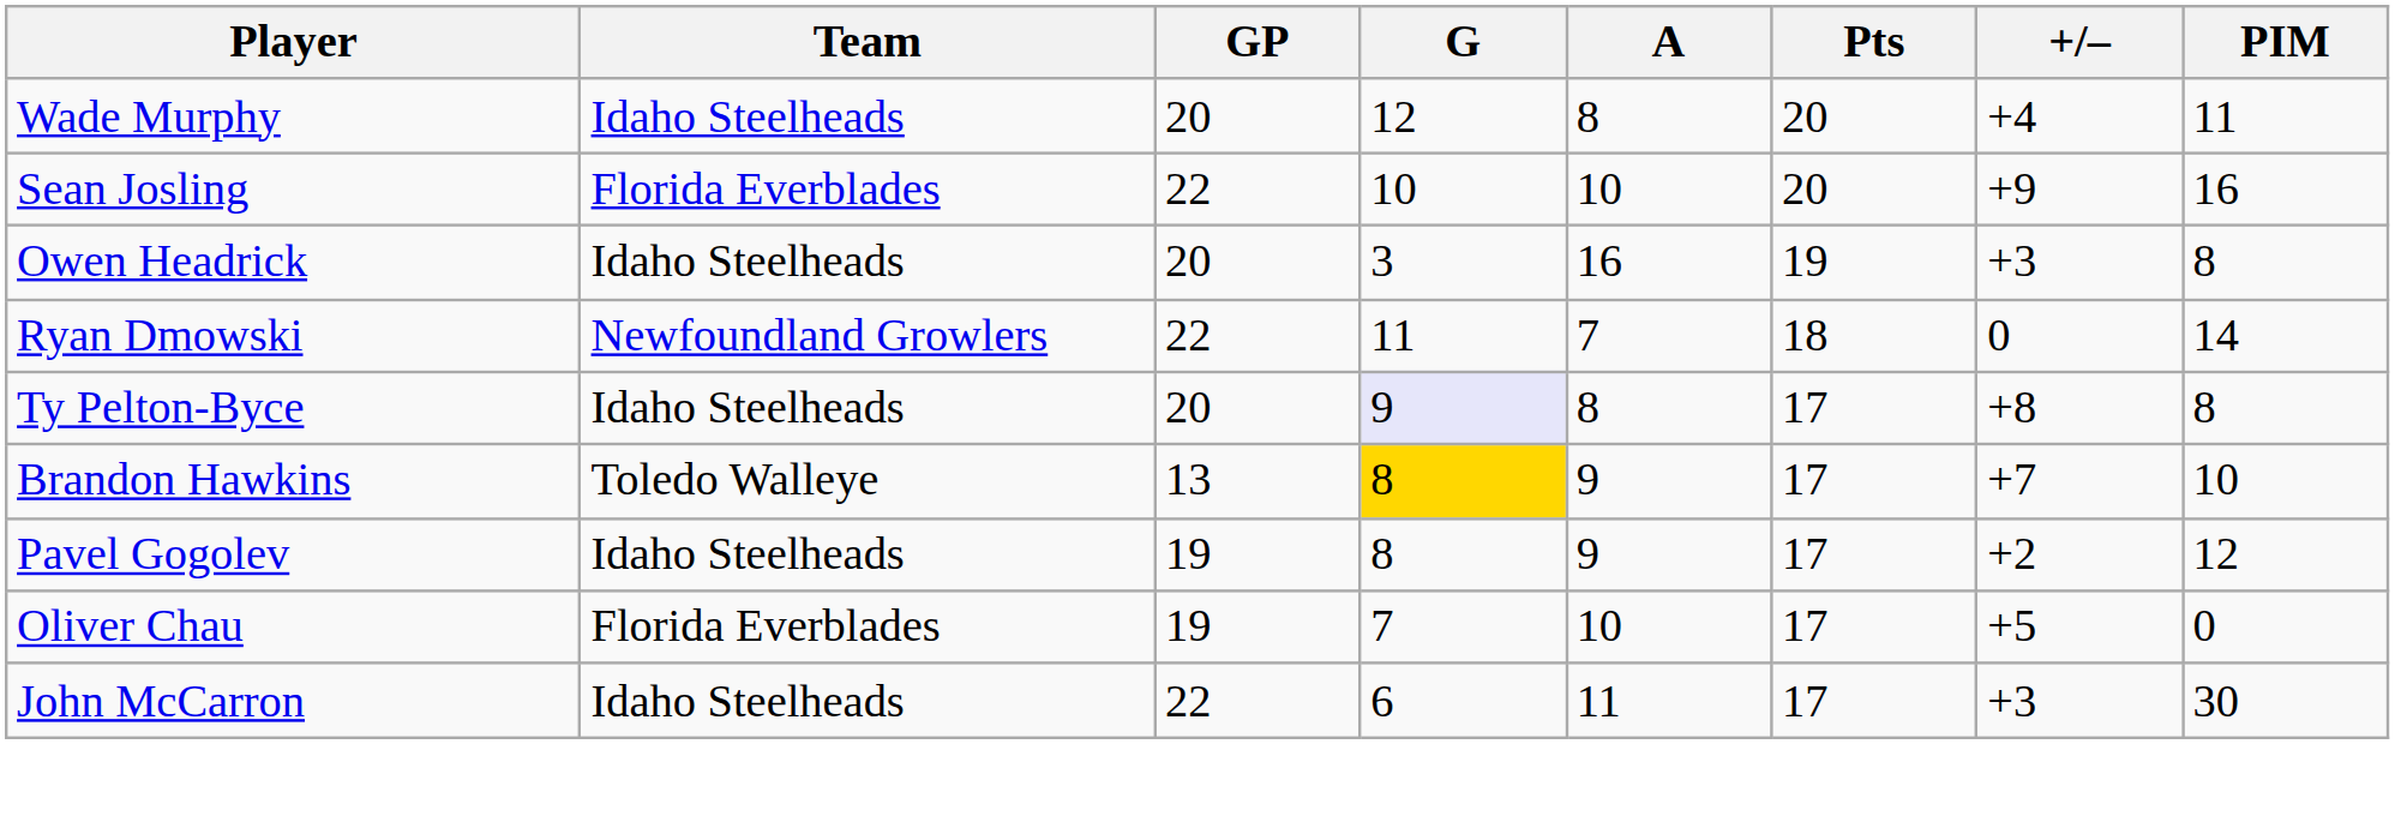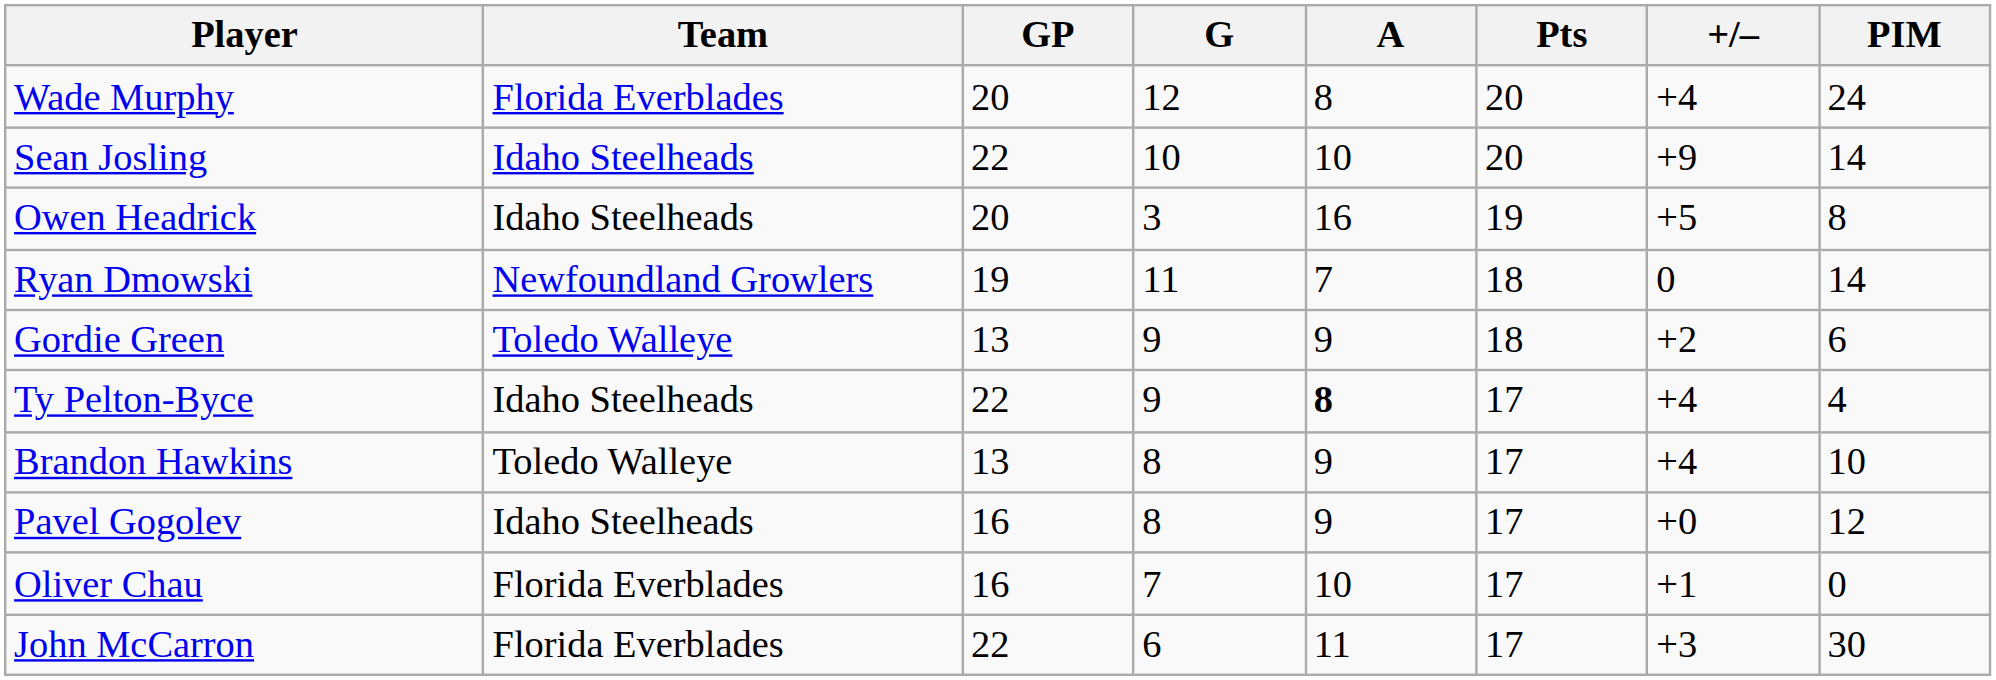 <table class="wikitable sortable">
 <tr>
 <th style="width:12em">Player</th>
 <th style="width:12em">Team</th>
 <th style="width:4em">GP</th>
 <th style="width:4em">G</th>
 <th style="width:4em">A</th>
 <th style="width:4em">Pts</th>
 <th style="width:4em">+/–</th>
 <th style="width:4em">PIM</th>
 </tr>
 <tr>
 <td><a href='#'>Wade Murphy</a></td>
-<td><a href='#'>Idaho Steelheads</a></td>
+<td><a href='#'>Florida Everblades</a></td>
 <td>20</td>
 <td>12</td>
 <td>8</td>
 <td>20</td>
 <td>+4</td>
-<td>11</td>
+<td>24</td>
 </tr>
 <tr>
 <td><a href='#'>Sean Josling</a></td>
-<td><a href='#'>Florida Everblades</a></td>
+<td><a href='#'>Idaho Steelheads</a></td>
 <td>22</td>
 <td>10</td>
 <td>10</td>
 <td>20</td>
 <td>+9</td>
-<td>16</td>
+<td>14</td>
 </tr>
 <tr>
 <td><a href='#'>Owen Headrick</a></td>
 <td>Idaho Steelheads</td>
 <td>20</td>
 <td>3</td>
 <td>16</td>
 <td>19</td>
-<td>+3</td>
+<td>+5</td>
 <td>8</td>
 </tr>
 <tr>
 <td><a href='#'>Ryan Dmowski</a></td>
 <td><a href='#'>Newfoundland Growlers</a></td>
-<td>22</td>
+<td>19</td>
 <td>11</td>
 <td>7</td>
 <td>18</td>
 <td>0</td>
 <td>14</td>
 </tr>
 <tr>
+<td><a href='#'>Gordie Green</a></td>
+<td><a href='#'>Toledo Walleye</a></td>
+<td>13</td>
+<td>9</td>
+<td>9</td>
+<td>18</td>
+<td>+2</td>
+<td>6</td>
+</tr>
+<tr>
 <td><a href='#'>Ty Pelton-Byce</a></td>
 <td>Idaho Steelheads</td>
-<td>20</td>
-<td style="background: lavender;">9</td>
-<td>8</td>
+<td>22</td>
+<td>9</td>
+<td><strong>8</strong></td>
 <td>17</td>
-<td>+8</td>
-<td>8</td>
+<td>+4</td>
+<td>4</td>
 </tr>
 <tr>
 <td><a href='#'>Brandon Hawkins</a></td>
 <td>Toledo Walleye</td>
 <td>13</td>
-<td style="background: gold;">8</td>
+<td>8</td>
 <td>9</td>
 <td>17</td>
-<td>+7</td>
+<td>+4</td>
 <td>10</td>
 </tr>
 <tr>
 <td><a href='#'>Pavel Gogolev</a></td>
 <td>Idaho Steelheads</td>
-<td>19</td>
+<td>16</td>
 <td>8</td>
 <td>9</td>
 <td>17</td>
-<td>+2</td>
+<td>+0</td>
 <td>12</td>
 </tr>
 <tr>
 <td><a href='#'>Oliver Chau</a></td>
 <td>Florida Everblades</td>
-<td>19</td>
+<td>16</td>
 <td>7</td>
 <td>10</td>
 <td>17</td>
-<td>+5</td>
+<td>+1</td>
 <td>0</td>
 </tr>
 <tr>
 <td><a href='#'>John McCarron</a></td>
-<td>Idaho Steelheads</td>
+<td>Florida Everblades</td>
 <td>22</td>
 <td>6</td>
 <td>11</td>
 <td>17</td>
 <td>+3</td>
 <td>30</td>
 </tr>
 </table>
